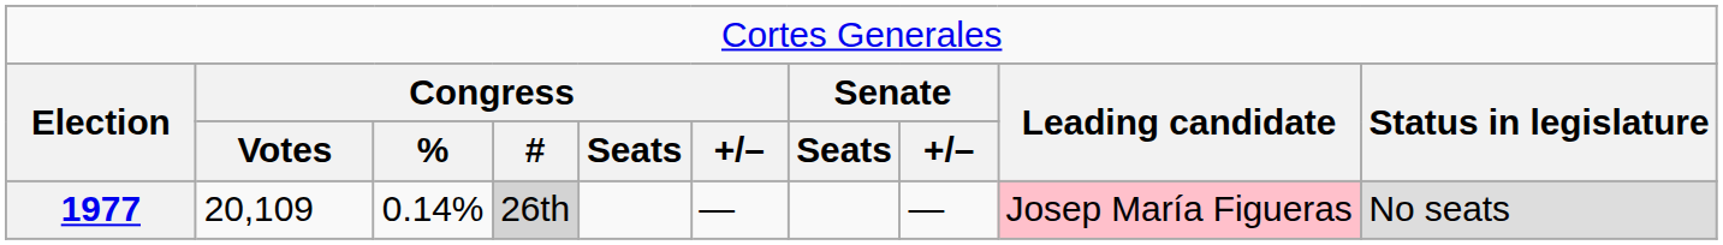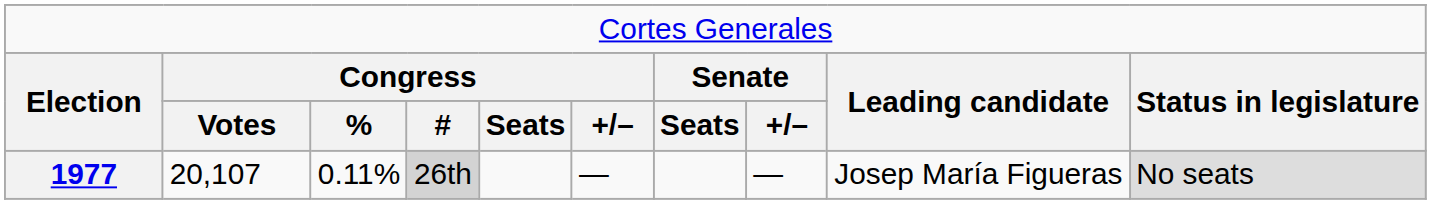 <table class="wikitable" style="font-size:97%; text-align:left;">
 <tr>
 <td colspan="10" align="center"><a href='#'>Cortes Generales</a></td>
 </tr>
 <tr>
 <th rowspan="2" width="75">Election</th>
 <th colspan="5">Congress</th>
 <th colspan="2">Senate</th>
 <th rowspan="2">Leading candidate</th>
 <th rowspan="2">Status in legislature</th>
 </tr>
 <tr>
 <th width="70">Votes</th>
 <th width="35">%</th>
 <th width="25">#</th>
 <th>Seats</th>
 <th width="35">+/–</th>
 <th>Seats</th>
 <th width="35">+/–</th>
 </tr>
 <tr>
 <th><a href='#'>1977</a></th>
-<td>20,109</td>
-<td>0.14%</td>
+<td>20,107</td>
+<td>0.11%</td>
 <td style="background: lightgrey;">26th</td>
 <td></td>
 <td>—</td>
 <td></td>
 <td>—</td>
-<td style="background: pink;">Josep María Figueras</td>
+<td>Josep María Figueras</td>
 <td style="background:#ddd;">No seats</td>
 </tr>
 </table>
